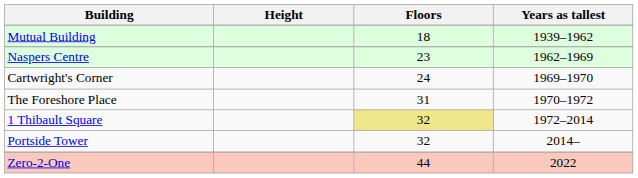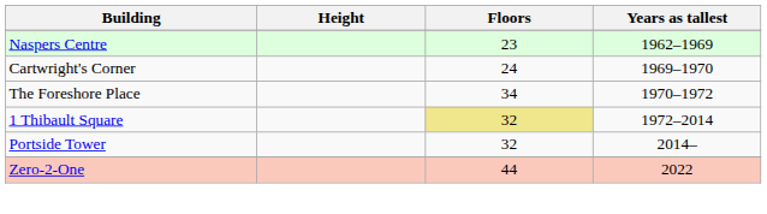 <table class="wikitable sortable" width="60%">
 <tr>
 <th width="30%">Building</th>
 <th width="20%">Height</th>
 <th width="20%">Floors</th>
 <th width="20%">Years as tallest</th>
 </tr>
 <tr>
-</tr>
-<tr style="background:#ddffdd;">
-<td><a href='#'>Mutual Building</a></td>
-<td align=center></td>
-<td align=center>18</td>
-<td align=center>1939–1962</td>
 </tr>
 <tr>
 </tr>
 <tr style="background:#ddffdd;">
 <td><a href='#'>Naspers Centre</a></td>
 <td align=center></td>
 <td align=center>23</td>
 <td align=center>1962–1969</td>
 </tr>
 <tr>
 <td>Cartwright's Corner</td>
 <td align=center></td>
 <td align=center>24</td>
 <td align=center>1969–1970</td>
 </tr>
 <tr>
 <td>The Foreshore Place</td>
 <td align=center></td>
-<td align=center>31</td>
+<td align=center>34</td>
 <td align=center>1970–1972</td>
 </tr>
 <tr>
 <td><a href='#'>1 Thibault Square</a></td>
 <td align=center></td>
 <td align=center style="background: khaki;">32</td>
 <td align=center>1972–2014</td>
 </tr>
 <tr>
 <td><a href='#'>Portside Tower</a></td>
 <td align=center></td>
 <td align=center>32</td>
 <td align=center>2014–</td>
 </tr>
 <tr>
 </tr>
 <tr style="background:#FBC9BC;">
 <td><a href='#'>Zero-2-One</a></td>
 <td align=center></td>
 <td align=center>44</td>
 <td align=center>2022</td>
 </tr>
 </table>
